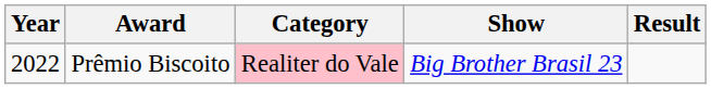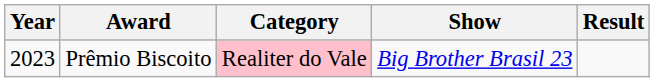 <table class="wikitable">
 <tr>
 <th>Year</th>
 <th>Award</th>
 <th>Category</th>
 <th>Show</th>
 <th>Result</th>
 </tr>
 <tr>
-<td>2022</td>
+<td>2023</td>
 <td>Prêmio Biscoito</td>
 <td style="background: pink;">Realiter do Vale</td>
 <td><em><a href='#'>Big Brother Brasil 23</a></em></td>
 <td></td>
 </tr>
 </table>
